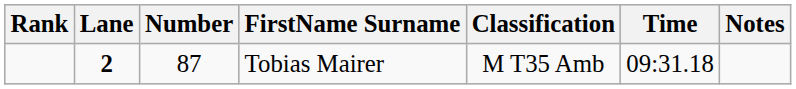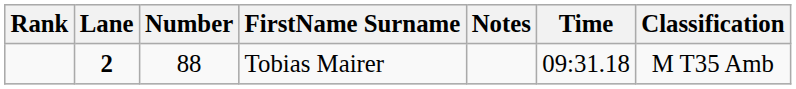 <table class="wikitable sortable" style="text-align:center">
 <tr>
 <th>Rank</th>
 <th>Lane</th>
 <th>Number</th>
 <th>FirstName Surname</th>
+<th>Notes</th>
+<th>Time</th>
 <th>Classification</th>
-<th>Time</th>
-<th>Notes</th>
 </tr>
 <tr>
 <td></td>
 <td><strong>2</strong></td>
-<td>87</td>
+<td>88</td>
 <td style="text-align:left"> Tobias Mairer</td>
+<td></td>
+<td>09:31.18</td>
 <td>M T35 Amb</td>
-<td>09:31.18</td>
-<td></td>
 </tr>
 </table>
